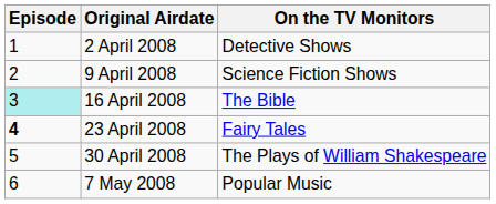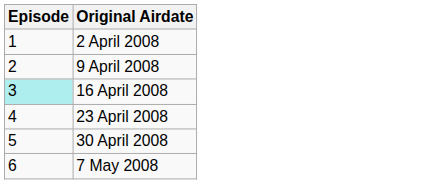 <table class="wikitable">
 <tr>
 <th>Episode</th>
 <th>Original Airdate</th>
-<th>On the TV Monitors</th>
 </tr>
 <tr --->
 <td>1</td>
 <td>2 April 2008</td>
-<td>Detective Shows</td>
 </tr>
 <tr --->
 <td>2</td>
 <td>9 April 2008</td>
-<td>Science Fiction Shows</td>
 </tr>
 <tr --->
 <td style="background: paleturquoise;">3</td>
 <td>16 April 2008</td>
-<td><a href='#'>The Bible</a></td>
 </tr>
 <tr --->
-<td><strong>4</strong></td>
+<td>4</td>
 <td>23 April 2008</td>
-<td><a href='#'>Fairy Tales</a></td>
 </tr>
 <tr --->
 <td>5</td>
 <td>30 April 2008</td>
-<td>The Plays of <a href='#'>William Shakespeare</a></td>
 </tr>
 <tr --->
 <td>6</td>
 <td>7 May 2008</td>
-<td>Popular Music</td>
 </tr>
 </table>
